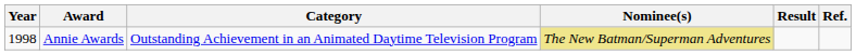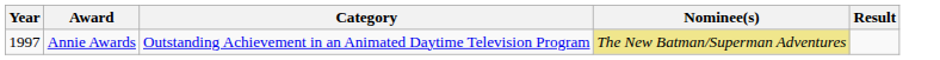 <table class="wikitable plainrowheaders">
 <tr>
 <th>Year</th>
 <th>Award</th>
 <th>Category</th>
 <th>Nominee(s)</th>
 <th>Result</th>
-<th>Ref.</th>
 </tr>
 <tr>
-<td>1998</td>
+<td>1997</td>
 <td><a href='#'>Annie Awards</a></td>
 <td><a href='#'>Outstanding Achievement in an Animated Daytime Television Program</a></td>
 <td style="background: khaki;"><em>The New Batman/Superman Adventures</em></td>
 <td></td>
-<td></td>
 </tr>
 </table>
